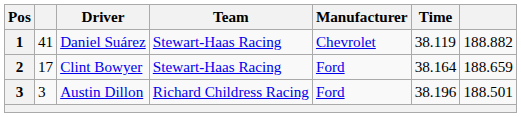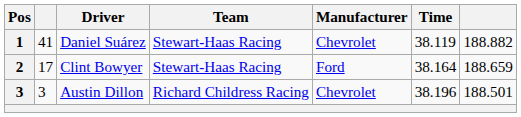 <table class="wikitable" style="font-size:95%">
 <tr>
 <th>Pos</th>
 <th></th>
 <th>Driver</th>
 <th>Team</th>
 <th>Manufacturer</th>
 <th>Time</th>
 <th></th>
 </tr>
 <tr>
 <th>1</th>
 <td>41</td>
 <td><a href='#'>Daniel Suárez</a></td>
 <td><a href='#'>Stewart-Haas Racing</a></td>
 <td><a href='#'>Chevrolet</a></td>
 <td>38.119</td>
 <td>188.882</td>
 </tr>
 <tr>
 <th>2</th>
 <td>17</td>
 <td><a href='#'>Clint Bowyer</a></td>
 <td><a href='#'>Stewart-Haas Racing</a></td>
 <td><a href='#'>Ford</a></td>
 <td>38.164</td>
 <td>188.659</td>
 </tr>
 <tr>
 <th>3</th>
 <td>3</td>
 <td><a href='#'>Austin Dillon</a></td>
 <td><a href='#'>Richard Childress Racing</a></td>
-<td><a href='#'>Ford</a></td>
+<td><a href='#'>Chevrolet</a></td>
 <td>38.196</td>
 <td>188.501</td>
 </tr>
 <tr>
 <th colspan="7"></th>
 </tr>
 </table>
